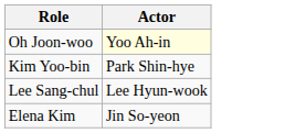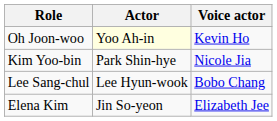 <table class="wikitable">
 <tr>
 <th>Role</th>
 <th>Actor</th>
+<th>Voice actor</th>
 </tr>
 <tr>
 <td>Oh Joon-woo</td>
 <td style="background: lightyellow;">Yoo Ah-in</td>
+<td><a href='#'>Kevin Ho</a></td>
 </tr>
 <tr>
 <td>Kim Yoo-bin</td>
 <td>Park Shin-hye</td>
+<td><a href='#'>Nicole Jia</a></td>
 </tr>
 <tr>
 <td>Lee Sang-chul</td>
 <td>Lee Hyun-wook</td>
+<td><a href='#'>Bobo Chang</a></td>
 </tr>
 <tr>
 <td>Elena Kim</td>
 <td>Jin So-yeon</td>
+<td><a href='#'>Elizabeth Jee</a></td>
 </tr>
 </table>
